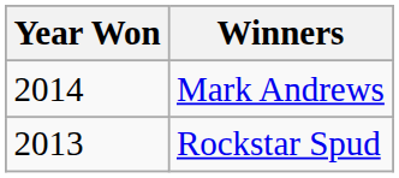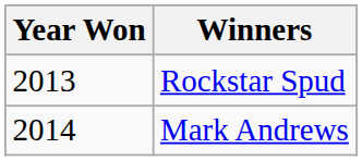 <table class="wikitable">
 <tr>
 <th>Year Won</th>
 <th>Winners</th>
 </tr>
 <tr>
+<td>2013</td>
+<td><a href='#'>Rockstar Spud</a></td>
+</tr>
+<tr>
 <td>2014</td>
 <td><a href='#'>Mark Andrews</a></td>
 </tr>
-<tr>
-<td>2013</td>
-<td><a href='#'>Rockstar Spud</a></td>
-</tr>
 </table>
